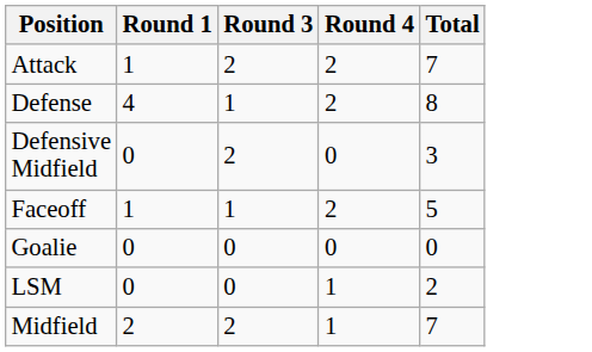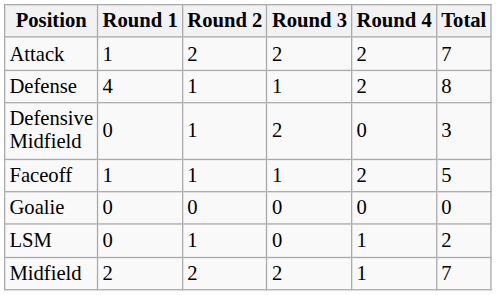 <table class="wikitable sortable">
 <tr>
 <th>Position</th>
 <th>Round 1</th>
+<th>Round 2</th>
 <th>Round 3</th>
 <th>Round 4</th>
 <th>Total</th>
 </tr>
 <tr>
 <td>Attack</td>
 <td>1</td>
 <td>2</td>
 <td>2</td>
+<td>2</td>
 <td>7</td>
 </tr>
 <tr>
 <td>Defense</td>
 <td>4</td>
+<td>1</td>
 <td>1</td>
 <td>2</td>
 <td>8</td>
 </tr>
 <tr>
 <td>Defensive<br>Midfield</td>
 <td>0</td>
+<td>1</td>
 <td>2</td>
 <td>0</td>
 <td>3</td>
 </tr>
 <tr>
 <td>Faceoff</td>
+<td>1</td>
 <td>1</td>
 <td>1</td>
 <td>2</td>
 <td>5</td>
 </tr>
 <tr>
 <td>Goalie</td>
 <td>0</td>
 <td>0</td>
 <td>0</td>
 <td>0</td>
+<td>0</td>
 </tr>
 <tr>
 <td>LSM</td>
 <td>0</td>
+<td>1</td>
 <td>0</td>
 <td>1</td>
 <td>2</td>
 </tr>
 <tr>
 <td>Midfield</td>
 <td>2</td>
 <td>2</td>
+<td>2</td>
 <td>1</td>
 <td>7</td>
 </tr>
 </table>
